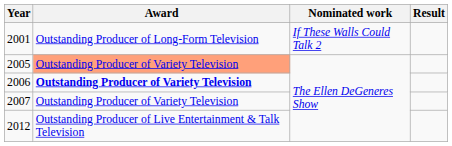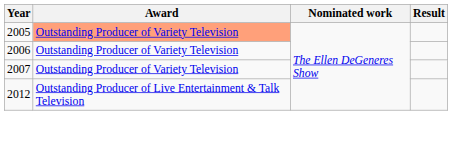 <table class="wikitable sortable">
 <tr>
 <th>Year</th>
 <th>Award</th>
 <th>Nominated work</th>
 <th>Result</th>
-</tr>
-<tr>
-<td>2001</td>
-<td><a href='#'>Outstanding Producer of Long-Form Television</a></td>
-<td><em><a href='#'>If These Walls Could Talk 2</a></em></td>
-<td></td>
 </tr>
 <tr>
 <td>2005</td>
 <td style="background: lightsalmon;"><a href='#'>Outstanding Producer of Variety Television</a></td>
 <td rowspan="4"><em><a href='#'>The Ellen DeGeneres Show</a></em></td>
 <td></td>
 </tr>
 <tr>
 <td>2006</td>
-<td><strong><a href='#'>Outstanding Producer of Variety Television</a></strong></td>
+<td><a href='#'>Outstanding Producer of Variety Television</a></td>
 <td></td>
 </tr>
 <tr>
 <td>2007</td>
 <td><a href='#'>Outstanding Producer of Variety Television</a></td>
 <td></td>
 </tr>
 <tr>
 <td>2012</td>
 <td><a href='#'>Outstanding Producer of Live Entertainment & Talk Television</a></td>
 <td></td>
 </tr>
 </table>
